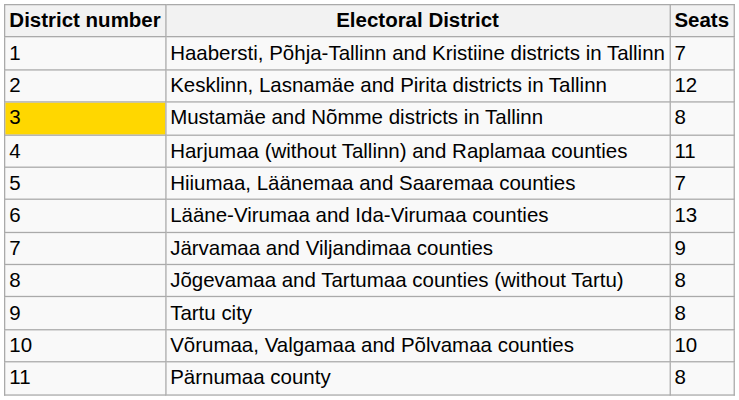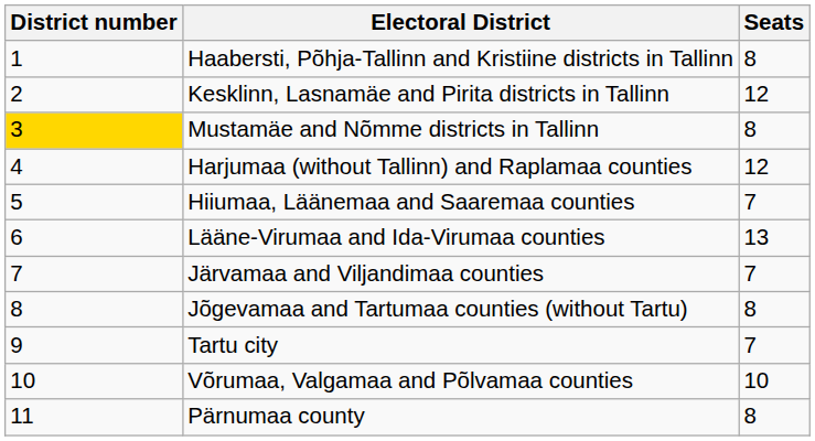 <table class="wikitable">
 <tr>
 <th>District number</th>
 <th>Electoral District</th>
 <th>Seats</th>
 </tr>
 <tr>
 <td>1</td>
 <td>Haabersti, Põhja-Tallinn and Kristiine districts in Tallinn</td>
-<td>7</td>
+<td>8</td>
 </tr>
 <tr>
 <td>2</td>
 <td>Kesklinn, Lasnamäe and Pirita districts in Tallinn</td>
 <td>12</td>
 </tr>
 <tr>
 <td style="background: gold;">3</td>
 <td>Mustamäe and Nõmme districts in Tallinn</td>
 <td>8</td>
 </tr>
 <tr>
 <td>4</td>
 <td>Harjumaa (without Tallinn) and Raplamaa counties</td>
-<td>11</td>
+<td>12</td>
 </tr>
 <tr>
 <td>5</td>
 <td>Hiiumaa, Läänemaa and Saaremaa counties</td>
 <td>7</td>
 </tr>
 <tr>
 <td>6</td>
 <td>Lääne-Virumaa and Ida-Virumaa counties</td>
 <td>13</td>
 </tr>
 <tr>
 <td>7</td>
 <td>Järvamaa and Viljandimaa counties</td>
-<td>9</td>
+<td>7</td>
 </tr>
 <tr>
 <td>8</td>
 <td>Jõgevamaa and Tartumaa counties (without Tartu)</td>
 <td>8</td>
 </tr>
 <tr>
 <td>9</td>
 <td>Tartu city</td>
-<td>8</td>
+<td>7</td>
 </tr>
 <tr>
 <td>10</td>
 <td>Võrumaa, Valgamaa and Põlvamaa counties</td>
 <td>10</td>
 </tr>
 <tr>
 <td>11</td>
 <td>Pärnumaa county</td>
 <td>8</td>
 </tr>
 </table>
